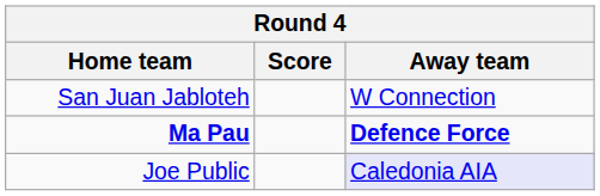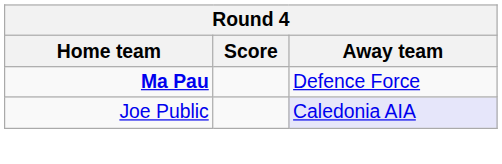 <table class="wikitable" style="float:left; margin-right:1em">
 <tr>
 <th colspan=3>Round 4</th>
 </tr>
 <tr>
 <th width="165">Home team</th>
 <th width="55">Score</th>
 <th width="165">Away team</th>
 </tr>
 <tr>
-<td align="right"><a href='#'>San Juan Jabloteh</a></td>
-<td align=center></td>
-<td><a href='#'>W Connection</a></td>
-</tr>
-<tr>
 <td align="right"><strong><a href='#'>Ma Pau</a></strong></td>
 <td align=center></td>
-<td><strong><a href='#'>Defence Force</a></strong></td>
+<td><a href='#'>Defence Force</a></td>
 </tr>
 <tr>
 <td align="right"><a href='#'>Joe Public</a></td>
 <td align=center></td>
 <td style="background: lavender;"><a href='#'>Caledonia AIA</a></td>
 </tr>
 </table>
